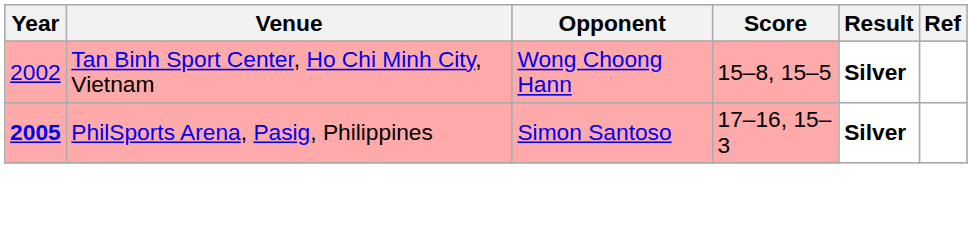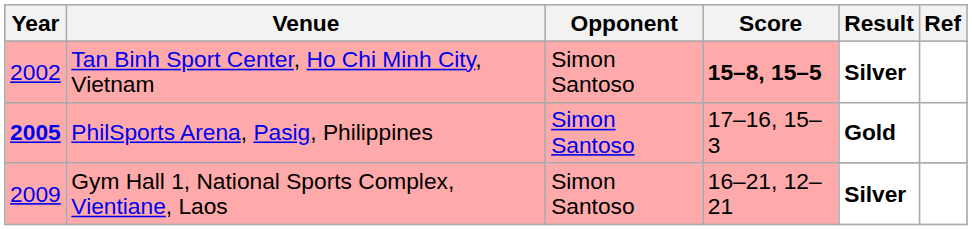 <table class="sortable wikitable" style="font-size: 90%">
 <tr>
 <th>Year</th>
 <th>Venue</th>
 <th>Opponent</th>
 <th>Score</th>
 <th>Result</th>
 <th>Ref</th>
 </tr>
 <tr style="background:#FFAAAA">
 <td align="center"><a href='#'>2002</a></td>
 <td align="left"><a href='#'>Tan Binh Sport Center</a>, <a href='#'>Ho Chi Minh City</a>, Vietnam</td>
-<td align="left"> <a href='#'>Wong Choong Hann</a></td>
-<td align="left">15–8, 15–5</td>
+<td align="left"> Simon Santoso</td>
+<td align="left"><strong>15–8, 15–5</strong></td>
 <td style="text-align:left; background:white"> <strong>Silver</strong></td>
 <td style="text-align:center; background:white"></td>
 </tr>
 <tr style="background:#FFAAAA">
 <td align="center"><strong><a href='#'>2005</a></strong></td>
 <td align="left"><a href='#'>PhilSports Arena</a>, <a href='#'>Pasig</a>, Philippines</td>
 <td align="left"> <a href='#'>Simon Santoso</a></td>
 <td align="left">17–16, 15–3</td>
+<td style="text-align:left; background:white"> <strong>Gold</strong></td>
+<td style="text-align:center; background:white"></td>
+</tr>
+<tr style="background:#FFAAAA">
+<td align="center"><a href='#'>2009</a></td>
+<td align="left">Gym Hall 1, National Sports Complex, <a href='#'>Vientiane</a>, Laos</td>
+<td align="left"> Simon Santoso</td>
+<td align="left">16–21, 12–21</td>
 <td style="text-align:left; background:white"> <strong>Silver</strong></td>
 <td style="text-align:center; background:white"></td>
 </tr>
 </table>
